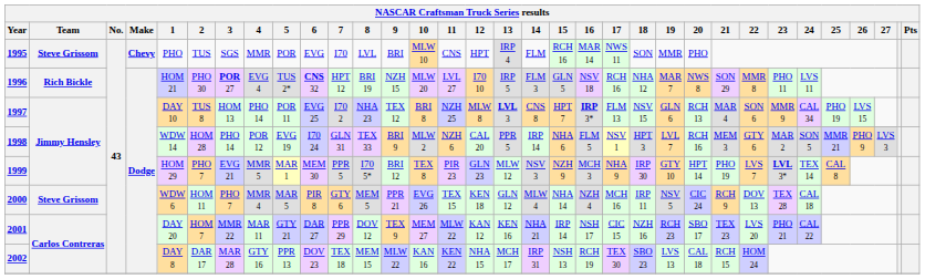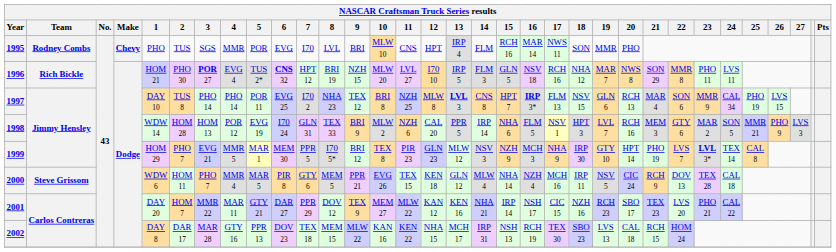 <table class="wikitable" style="text-align:center; font-size:75%">
 <tr>
 <th colspan=46><a href='#'>NASCAR Craftsman Truck Series</a> results</th>
 </tr>
 <tr>
 <th>Year</th>
 <th>Team</th>
 <th>No.</th>
 <th>Make</th>
 <th>1</th>
 <th>2</th>
 <th>3</th>
 <th>4</th>
 <th>5</th>
 <th>6</th>
 <th>7</th>
 <th>8</th>
 <th>9</th>
 <th>10</th>
 <th>11</th>
 <th>12</th>
 <th>13</th>
 <th>14</th>
 <th>15</th>
 <th>16</th>
 <th>17</th>
 <th>18</th>
 <th>19</th>
 <th>20</th>
 <th>21</th>
 <th>22</th>
 <th>23</th>
 <th>24</th>
 <th>25</th>
 <th>26</th>
 <th>27</th>
 <th></th>
 <th>Pts</th>
 </tr>
 <tr>
 <th><a href='#'>1995</a></th>
-<th><a href='#'>Steve Grissom</a></th>
+<th><a href='#'>Rodney Combs</a></th>
 <th rowspan=8>43</th>
 <th><a href='#'>Chevy</a></th>
 <td><a href='#'>PHO</a></td>
 <td><a href='#'>TUS</a></td>
 <td><a href='#'>SGS</a></td>
 <td><a href='#'>MMR</a></td>
 <td><a href='#'>POR</a></td>
 <td><a href='#'>EVG</a></td>
 <td><a href='#'>I70</a></td>
 <td><a href='#'>LVL</a></td>
 <td><a href='#'>BRI</a></td>
 <td style="background:#FFDF9F;"><a href='#'>MLW</a><br><small>10</small></td>
 <td><a href='#'>CNS</a></td>
 <td><a href='#'>HPT</a></td>
 <td style="background:#DFDFDF;"><a href='#'>IRP</a><br><small>4</small></td>
 <td><a href='#'>FLM</a></td>
 <td style="background:#DFFFDF;"><a href='#'>RCH</a><br><small>16</small></td>
 <td style="background:#DFFFDF;"><a href='#'>MAR</a><br><small>14</small></td>
 <td style="background:#DFFFDF;"><a href='#'>NWS</a><br><small>11</small></td>
 <td><a href='#'>SON</a></td>
 <td><a href='#'>MMR</a></td>
 <td><a href='#'>PHO</a></td>
 <td colspan=7></td>
 <th></th>
 <th></th>
 </tr>
 <tr>
 <th><a href='#'>1996</a></th>
 <th><a href='#'>Rich Bickle</a></th>
 <th rowspan=7><a href='#'>Dodge</a></th>
 <td style="background:#CFCFFF;"><a href='#'>HOM</a><br><small>21</small></td>
 <td style="background:#EFCFFF;"><a href='#'>PHO</a><br><small>30</small></td>
 <td style="background:#EFCFFF;"><strong><a href='#'>POR</a></strong><br><small>27</small></td>
 <td style="background:#DFDFDF;"><a href='#'>EVG</a><br><small>4</small></td>
 <td style="background:#DFDFDF;"><a href='#'>TUS</a><br><small>2*</small></td>
 <td style="background:#EFCFFF;"><strong><a href='#'>CNS</a></strong><br><small>32</small></td>
 <td style="background:#DFFFDF;"><a href='#'>HPT</a><br><small>12</small></td>
 <td style="background:#DFFFDF;"><a href='#'>BRI</a><br><small>19</small></td>
 <td style="background:#DFFFDF;"><a href='#'>NZH</a><br><small>15</small></td>
 <td style="background:#EFCFFF;"><a href='#'>MLW</a><br><small>20</small></td>
 <td style="background:#EFCFFF;"><a href='#'>LVL</a><br><small>27</small></td>
 <td style="background:#FFDF9F;"><a href='#'>I70</a><br><small>10</small></td>
 <td style="background:#DFDFDF;"><a href='#'>IRP</a><br><small>5</small></td>
 <td style="background:#DFDFDF;"><a href='#'>FLM</a><br><small>3</small></td>
 <td style="background:#DFDFDF;"><a href='#'>GLN</a><br><small>5</small></td>
 <td style="background:#EFCFFF;"><a href='#'>NSV</a><br><small>18</small></td>
 <td style="background:#DFFFDF;"><a href='#'>RCH</a><br><small>16</small></td>
 <td style="background:#DFFFDF;"><a href='#'>NHA</a><br><small>12</small></td>
 <td style="background:#FFDF9F;"><a href='#'>MAR</a><br><small>7</small></td>
 <td style="background:#FFDF9F;"><a href='#'>NWS</a><br><small>8</small></td>
 <td style="background:#EFCFFF;"><a href='#'>SON</a><br><small>29</small></td>
 <td style="background:#FFDF9F;"><a href='#'>MMR</a><br><small>8</small></td>
 <td style="background:#DFFFDF;"><a href='#'>PHO</a><br><small>11</small></td>
 <td style="background:#DFFFDF;"><a href='#'>LVS</a><br><small>11</small></td>
 <td colspan=3></td>
 <th></th>
 <th></th>
 </tr>
 <tr>
 <th><a href='#'>1997</a></th>
 <th rowspan=3><a href='#'>Jimmy Hensley</a></th>
 <td style="background:#FFDF9F;"><a href='#'>DAY</a><br><small>10</small></td>
 <td style="background:#FFDF9F;"><a href='#'>TUS</a><br><small>8</small></td>
-<td style="background:#DFFFDF;"><a href='#'>HOM</a><br><small>13</small></td>
+<td style="background:#DFFFDF;"><a href='#'>PHO</a><br><small>14</small></td>
 <td style="background:#DFFFDF;"><a href='#'>PHO</a><br><small>14</small></td>
 <td style="background:#DFFFDF;"><a href='#'>POR</a><br><small>11</small></td>
 <td style="background:#CFCFFF;"><a href='#'>EVG</a><br><small>25</small></td>
 <td style="background:#DFDFDF;"><a href='#'>I70</a><br><small>2</small></td>
 <td style="background:#CFCFFF;"><a href='#'>NHA</a><br><small>23</small></td>
 <td style="background:#DFFFDF;"><a href='#'>TEX</a><br><small>12</small></td>
 <td style="background:#FFDF9F;"><a href='#'>BRI</a><br><small>8</small></td>
 <td style="background:#CFCFFF;"><a href='#'>NZH</a><br><small>25</small></td>
 <td style="background:#FFDF9F;"><a href='#'>MLW</a><br><small>8</small></td>
 <td style="background:#DFDFDF;"><strong><a href='#'>LVL</a></strong><br><small>3</small></td>
 <td style="background:#FFDF9F;"><a href='#'>CNS</a><br><small>8</small></td>
 <td style="background:#FFDF9F;"><a href='#'>HPT</a><br><small>7</small></td>
 <td style="background:#DFDFDF;"><strong><a href='#'>IRP</a></strong><br><small>3*</small></td>
 <td style="background:#DFFFDF;"><a href='#'>FLM</a><br><small>13</small></td>
 <td style="background:#DFFFDF;"><a href='#'>NSV</a><br><small>15</small></td>
 <td style="background:#FFDF9F;"><a href='#'>GLN</a><br><small>6</small></td>
 <td style="background:#DFFFDF;"><a href='#'>RCH</a><br><small>13</small></td>
 <td style="background:#DFDFDF;"><a href='#'>MAR</a><br><small>4</small></td>
 <td style="background:#FFDF9F;"><a href='#'>SON</a><br><small>6</small></td>
 <td style="background:#FFDF9F;"><a href='#'>MMR</a><br><small>9</small></td>
 <td style="background:#EFCFFF;"><a href='#'>CAL</a><br><small>34</small></td>
 <td style="background:#DFFFDF;"><a href='#'>PHO</a><br><small>19</small></td>
 <td style="background:#DFFFDF;"><a href='#'>LVS</a><br><small>15</small></td>
 <td></td>
 <th></th>
 <th></th>
 </tr>
 <tr>
 <th><a href='#'>1998</a></th>
 <td style="background:#DFFFDF;"><a href='#'>WDW</a><br><small>14</small></td>
 <td style="background:#EFCFFF;"><a href='#'>HOM</a><br><small>28</small></td>
-<td style="background:#DFFFDF;"><a href='#'>PHO</a><br><small>14</small></td>
+<td style="background:#DFFFDF;"><a href='#'>HOM</a><br><small>13</small></td>
 <td style="background:#DFFFDF;"><a href='#'>POR</a><br><small>12</small></td>
 <td style="background:#DFFFDF;"><a href='#'>EVG</a><br><small>19</small></td>
 <td style="background:#CFCFFF;"><a href='#'>I70</a><br><small>24</small></td>
 <td style="background:#EFCFFF;"><a href='#'>GLN</a><br><small>31</small></td>
 <td style="background:#EFCFFF;"><a href='#'>TEX</a><br><small>33</small></td>
 <td style="background:#FFDF9F;"><a href='#'>BRI</a><br><small>9</small></td>
 <td style="background:#DFDFDF;"><a href='#'>MLW</a><br><small>2</small></td>
 <td style="background:#FFDF9F;"><a href='#'>NZH</a><br><small>6</small></td>
 <td style="background:#DFFFDF;"><a href='#'>CAL</a><br><small>20</small></td>
 <td style="background:#DFDFDF;"><a href='#'>PPR</a><br><small>5</small></td>
 <td style="background:#DFFFDF;"><a href='#'>IRP</a><br><small>14</small></td>
 <td style="background:#FFDF9F;"><a href='#'>NHA</a><br><small>6</small></td>
 <td style="background:#DFDFDF;"><a href='#'>FLM</a><br><small>5</small></td>
 <td style="background:#FFFFBF;"><a href='#'>NSV</a><br><small>1</small></td>
 <td style="background:#DFDFDF;"><a href='#'>HPT</a><br><small>3</small></td>
 <td style="background:#FFDF9F;"><a href='#'>LVL</a><br><small>7</small></td>
 <td style="background:#DFFFDF;"><a href='#'>RCH</a><br><small>16</small></td>
 <td style="background:#DFDFDF;"><a href='#'>MEM</a><br><small>3</small></td>
 <td style="background:#FFDF9F;"><a href='#'>GTY</a><br><small>6</small></td>
 <td style="background:#DFDFDF;"><a href='#'>MAR</a><br><small>2</small></td>
 <td style="background:#DFDFDF;"><a href='#'>SON</a><br><small>5</small></td>
 <td style="background:#CFCFFF;"><a href='#'>MMR</a><br><small>21</small></td>
 <td style="background:#FFDF9F;"><a href='#'>PHO</a><br><small>9</small></td>
 <td style="background:#DFDFDF;"><a href='#'>LVS</a><br><small>3</small></td>
 <th></th>
 <th></th>
 </tr>
 <tr>
 <th><a href='#'>1999</a></th>
 <td style="background:#EFCFFF;"><a href='#'>HOM</a><br><small>29</small></td>
 <td style="background:#FFDF9F;"><a href='#'>PHO</a><br><small>7</small></td>
 <td style="background:#CFCFFF;"><a href='#'>EVG</a><br><small>21</small></td>
 <td style="background:#DFDFDF;"><a href='#'>MMR</a><br><small>5</small></td>
 <td style="background:#FFFFBF;"><a href='#'>MAR</a><br><small>1</small></td>
 <td style="background:#EFCFFF;"><a href='#'>MEM</a><br><small>30</small></td>
 <td style="background:#DFDFDF;"><a href='#'>PPR</a><br><small>5</small></td>
 <td style="background:#DFDFDF;"><a href='#'>I70</a><br><small>5*</small></td>
 <td style="background:#DFFFDF;"><a href='#'>BRI</a><br><small>12</small></td>
 <td style="background:#FFDF9F;"><a href='#'>TEX</a><br><small>8</small></td>
 <td style="background:#EFCFFF;"><a href='#'>PIR</a><br><small>23</small></td>
 <td style="background:#CFCFFF;"><a href='#'>GLN</a><br><small>23</small></td>
 <td style="background:#DFFFDF;"><a href='#'>MLW</a><br><small>12</small></td>
 <td style="background:#DFDFDF;"><a href='#'>NSV</a><br><small>3</small></td>
 <td style="background:#FFDF9F;"><a href='#'>NZH</a><br><small>9</small></td>
 <td style="background:#DFDFDF;"><a href='#'>MCH</a><br><small>3</small></td>
 <td style="background:#FFDF9F;"><a href='#'>NHA</a><br><small>9</small></td>
 <td style="background:#EFCFFF;"><a href='#'>IRP</a><br><small>30</small></td>
 <td style="background:#FFDF9F;"><a href='#'>GTY</a><br><small>10</small></td>
 <td style="background:#DFFFDF;"><a href='#'>HPT</a><br><small>14</small></td>
 <td style="background:#DFFFDF;"><a href='#'>PHO</a><br><small>19</small></td>
 <td style="background:#FFDF9F;"><a href='#'>LVS</a><br><small>7</small></td>
 <td style="background:#DFDFDF;"><strong><a href='#'>LVL</a></strong><br><small>3*</small></td>
 <td style="background:#DFFFDF;"><a href='#'>TEX</a><br><small>14</small></td>
 <td style="background:#FFDF9F;"><a href='#'>CAL</a><br><small>8</small></td>
 <td colspan=2></td>
 <th></th>
 <th></th>
 </tr>
 <tr>
 <th><a href='#'>2000</a></th>
 <th><a href='#'>Steve Grissom</a></th>
 <td style="background:#FFDF9F;"><a href='#'>WDW</a><br><small>6</small></td>
 <td style="background:#DFFFDF;"><a href='#'>HOM</a><br><small>11</small></td>
 <td style="background:#FFDF9F;"><a href='#'>PHO</a><br><small>7</small></td>
 <td style="background:#DFDFDF;"><a href='#'>MMR</a><br><small>4</small></td>
 <td style="background:#DFDFDF;"><a href='#'>MAR</a><br><small>5</small></td>
 <td style="background:#FFDF9F;"><a href='#'>PIR</a><br><small>8</small></td>
 <td style="background:#FFDF9F;"><a href='#'>GTY</a><br><small>6</small></td>
 <td style="background:#DFDFDF;"><a href='#'>MEM</a><br><small>5</small></td>
 <td style="background:#EFCFFF;"><a href='#'>PPR</a><br><small>21</small></td>
 <td style="background:#CFCFFF;"><a href='#'>EVG</a><br><small>26</small></td>
 <td style="background:#DFFFDF;"><a href='#'>TEX</a><br><small>15</small></td>
 <td style="background:#DFFFDF;"><a href='#'>KEN</a><br><small>18</small></td>
 <td style="background:#DFFFDF;"><a href='#'>GLN</a><br><small>12</small></td>
 <td style="background:#DFDFDF;"><a href='#'>MLW</a><br><small>4</small></td>
 <td style="background:#DFFFDF;"><a href='#'>NHA</a><br><small>14</small></td>
 <td style="background:#DFDFDF;"><a href='#'>NZH</a><br><small>4</small></td>
 <td style="background:#DFFFDF;"><a href='#'>MCH</a><br><small>16</small></td>
 <td style="background:#DFFFDF;"><a href='#'>IRP</a><br><small>11</small></td>
 <td style="background:#DFDFDF;"><a href='#'>NSV</a><br><small>5</small></td>
 <td style="background:#CFCFFF;"><a href='#'>CIC</a><br><small>24</small></td>
 <td style="background:#FFDF9F;"><a href='#'>RCH</a><br><small>9</small></td>
 <td style="background:#DFFFDF;"><a href='#'>DOV</a><br><small>13</small></td>
 <td style="background:#EFCFFF;"><a href='#'>TEX</a><br><small>28</small></td>
 <td style="background:#DFFFDF;"><a href='#'>CAL</a><br><small>18</small></td>
 <td colspan=3></td>
 <th></th>
 <th></th>
 </tr>
 <tr>
 <th><a href='#'>2001</a></th>
 <th rowspan=2><a href='#'>Carlos Contreras</a></th>
 <td style="background:#DFFFDF;"><a href='#'>DAY</a><br><small>20</small></td>
 <td style="background:#FFDF9F;"><a href='#'>HOM</a><br><small>7</small></td>
 <td style="background:#CFCFFF;"><a href='#'>MMR</a><br><small>22</small></td>
 <td style="background:#DFFFDF;"><a href='#'>MAR</a><br><small>11</small></td>
 <td style="background:#CFCFFF;"><a href='#'>GTY</a><br><small>21</small></td>
 <td style="background:#CFCFFF;"><a href='#'>DAR</a><br><small>27</small></td>
 <td style="background:#EFCFFF;"><a href='#'>PPR</a><br><small>29</small></td>
 <td style="background:#DFFFDF;"><a href='#'>DOV</a><br><small>12</small></td>
 <td style="background:#FFDF9F;"><a href='#'>TEX</a><br><small>9</small></td>
 <td style="background:#EFCFFF;"><a href='#'>MEM</a><br><small>27</small></td>
 <td style="background:#CFCFFF;"><a href='#'>MLW</a><br><small>22</small></td>
 <td style="background:#DFFFDF;"><a href='#'>KAN</a><br><small>12</small></td>
 <td style="background:#DFFFDF;"><a href='#'>KEN</a><br><small>16</small></td>
 <td style="background:#CFCFFF;"><a href='#'>NHA</a><br><small>21</small></td>
 <td style="background:#DFFFDF;"><a href='#'>IRP</a><br><small>14</small></td>
 <td style="background:#DFFFDF;"><a href='#'>NSH</a><br><small>17</small></td>
 <td style="background:#DFFFDF;"><a href='#'>CIC</a><br><small>15</small></td>
 <td style="background:#DFFFDF;"><a href='#'>NZH</a><br><small>16</small></td>
 <td style="background:#CFCFFF;"><a href='#'>RCH</a><br><small>23</small></td>
 <td style="background:#DFFFDF;"><a href='#'>SBO</a><br><small>17</small></td>
 <td style="background:#CFCFFF;"><a href='#'>TEX</a><br><small>23</small></td>
 <td style="background:#DFFFDF;"><a href='#'>LVS</a><br><small>20</small></td>
 <td style="background:#CFCFFF;"><a href='#'>PHO</a><br><small>21</small></td>
 <td style="background:#CFCFFF;"><a href='#'>CAL</a><br><small>22</small></td>
 <td colspan=3></td>
 <th></th>
 <th></th>
 </tr>
 <tr>
 <th><a href='#'>2002</a></th>
 <td style="background:#FFDF9F;"><a href='#'>DAY</a><br><small>8</small></td>
 <td style="background:#DFFFDF;"><a href='#'>DAR</a><br><small>17</small></td>
 <td style="background:#EFCFFF;"><a href='#'>MAR</a><br><small>28</small></td>
 <td style="background:#DFFFDF;"><a href='#'>GTY</a><br><small>16</small></td>
 <td style="background:#DFFFDF;"><a href='#'>PPR</a><br><small>13</small></td>
 <td style="background:#EFCFFF;"><a href='#'>DOV</a><br><small>23</small></td>
 <td style="background:#DFFFDF;"><a href='#'>TEX</a><br><small>18</small></td>
 <td style="background:#DFFFDF;"><a href='#'>MEM</a><br><small>15</small></td>
 <td style="background:#CFCFFF;"><a href='#'>MLW</a><br><small>22</small></td>
 <td style="background:#DFFFDF;"><a href='#'>KAN</a><br><small>16</small></td>
 <td style="background:#CFCFFF;"><a href='#'>KEN</a><br><small>22</small></td>
 <td style="background:#DFFFDF;"><a href='#'>NHA</a><br><small>15</small></td>
 <td style="background:#DFFFDF;"><a href='#'>MCH</a><br><small>17</small></td>
 <td style="background:#EFCFFF;"><a href='#'>IRP</a><br><small>31</small></td>
 <td style="background:#DFFFDF;"><a href='#'>NSH</a><br><small>13</small></td>
 <td style="background:#DFFFDF;"><a href='#'>RCH</a><br><small>19</small></td>
 <td style="background:#EFCFFF;"><a href='#'>TEX</a><br><small>30</small></td>
 <td style="background:#CFCFFF;"><a href='#'>SBO</a><br><small>23</small></td>
 <td style="background:#DFFFDF;"><a href='#'>LVS</a><br><small>13</small></td>
 <td style="background:#DFFFDF;"><a href='#'>CAL</a><br><small>18</small></td>
 <td style="background:#DFFFDF;"><a href='#'>RCH</a><br><small>15</small></td>
 <td style="background:#CFCFFF;"><a href='#'>HOM</a><br><small>24</small></td>
 <td colspan=5></td>
 <th></th>
 <th></th>
 </tr>
 <tr>
 </tr>
 </table>
